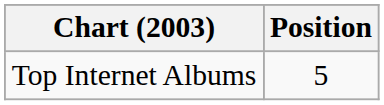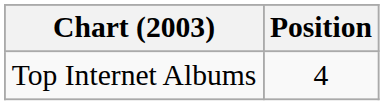 <table class="wikitable" border="1">
 <tr>
 <th>Chart (2003)</th>
 <th>Position</th>
 </tr>
 <tr>
 <td>Top Internet Albums</td>
-<td align="center">5</td>
+<td align="center">4</td>
 </tr>
 </table>
